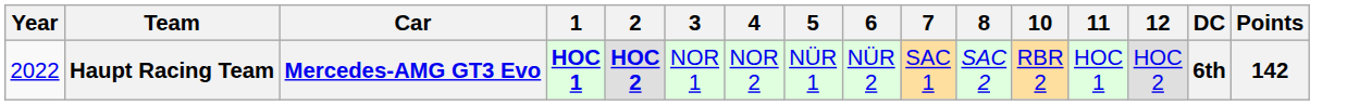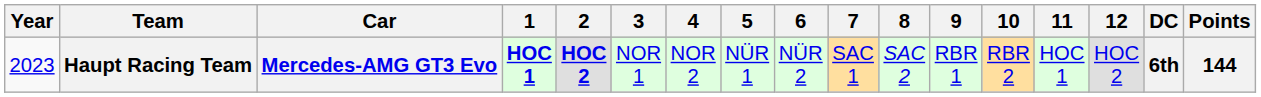 <table class="wikitable" style="text-align:center; font-size:90%">
 <tr>
 <th>Year</th>
 <th>Team</th>
 <th>Car</th>
 <th>1</th>
 <th>2</th>
 <th>3</th>
 <th>4</th>
 <th>5</th>
 <th>6</th>
 <th>7</th>
 <th>8</th>
+<th>9</th>
 <th>10</th>
 <th>11</th>
 <th>12</th>
 <th>DC</th>
 <th>Points</th>
 </tr>
 <tr>
-<td><a href='#'>2022</a></td>
+<td><a href='#'>2023</a></td>
 <th>Haupt Racing Team</th>
 <th><a href='#'>Mercedes-AMG GT3 Evo</a></th>
 <td style="background:#DFFFDF;"><strong><a href='#'>HOC<br>1</a><br></strong></td>
 <td style="background:#DFDFDF;"><strong><a href='#'>HOC<br>2</a></strong><br></td>
 <td style="background:#DFFFDF;"><a href='#'>NOR<br>1</a><br></td>
 <td style="background:#DFFFDF;"><a href='#'>NOR<br>2</a><br></td>
 <td style="background:#DFFFDF;"><a href='#'>NÜR<br>1</a><br></td>
 <td style="background:#DFFFDF;"><a href='#'>NÜR<br>2</a><br></td>
 <td style="background:#FFDF9F;"><a href='#'>SAC<br>1</a><br></td>
 <td style="background:#DFFFDF;"><em><a href='#'>SAC<br>2</a></em><br></td>
+<td style="background:#DFFFDF;"><a href='#'>RBR<br>1</a><br></td>
 <td style="background:#FFDF9F;"><a href='#'>RBR<br>2</a><br></td>
 <td style="background:#DFFFDF;"><a href='#'>HOC<br>1</a><br></td>
 <td style="background:#DFDFDF;"><a href='#'>HOC<br>2</a><br></td>
 <th>6th</th>
-<th>142</th>
+<th>144</th>
 </tr>
 </table>
